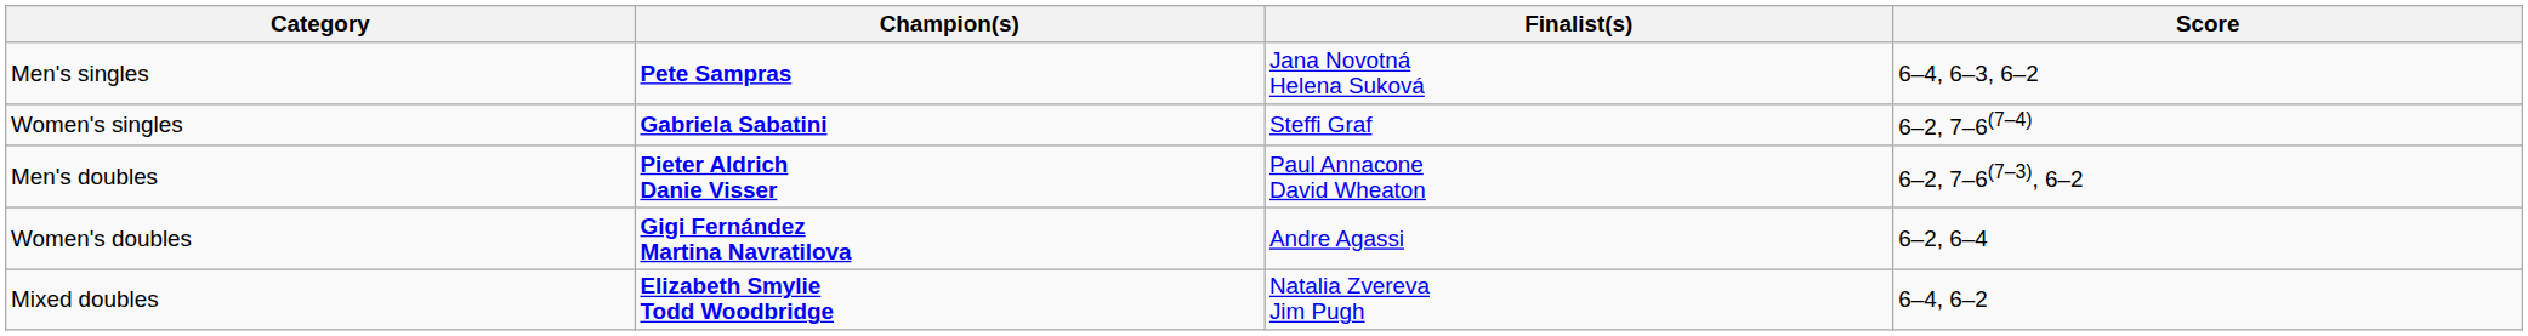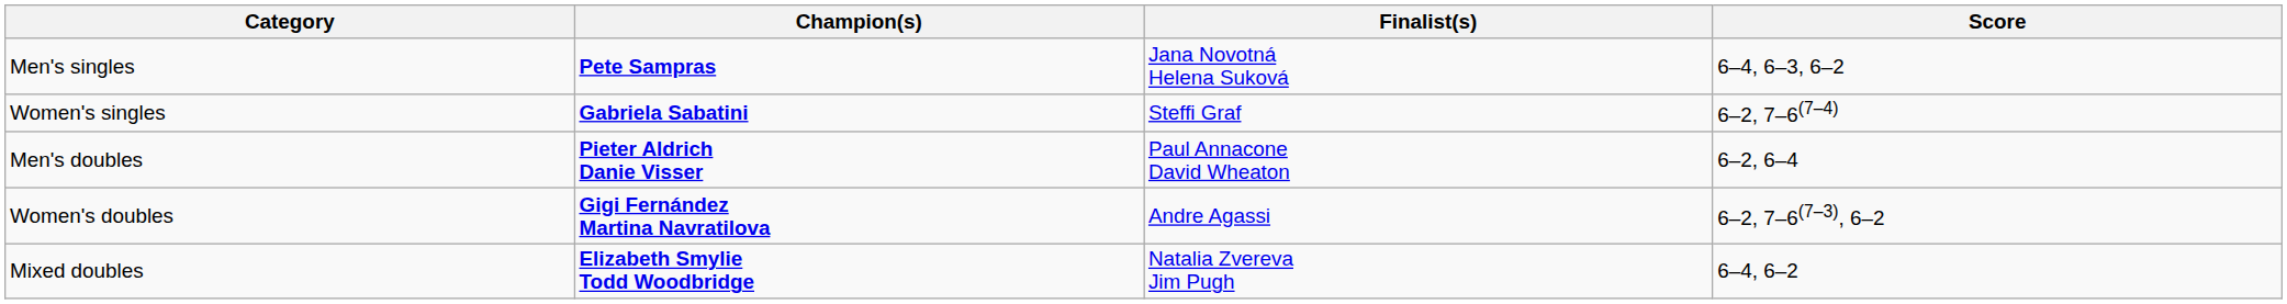 <table class="wikitable" style="font-size:90%;" width=100%>
 <tr>
 <th width=25%>Category</th>
 <th width=25%>Champion(s)</th>
 <th width=25%>Finalist(s)</th>
 <th width=25%>Score</th>
 </tr>
 <tr>
 <td>Men's singles</td>
 <td> <strong><a href='#'>Pete Sampras</a> </strong></td>
 <td> <a href='#'>Jana Novotná</a><br> <a href='#'>Helena Suková</a></td>
 <td>6–4, 6–3, 6–2</td>
 </tr>
 <tr>
 <td>Women's singles</td>
 <td> <strong><a href='#'>Gabriela Sabatini</a> </strong></td>
 <td> <a href='#'>Steffi Graf</a></td>
 <td>6–2, 7–6<sup>(7–4)</sup></td>
 </tr>
 <tr>
 <td>Men's doubles</td>
 <td> <strong><a href='#'>Pieter Aldrich</a><br> <a href='#'>Danie Visser</a></strong></td>
 <td> <a href='#'>Paul Annacone</a><br> <a href='#'>David Wheaton</a></td>
-<td>6–2, 7–6<sup>(7–3)</sup>, 6–2</td>
+<td>6–2, 6–4</td>
 </tr>
 <tr>
 <td>Women's doubles</td>
 <td> <strong><a href='#'>Gigi Fernández</a><br> <a href='#'>Martina Navratilova</a></strong></td>
 <td> <a href='#'>Andre Agassi</a></td>
-<td>6–2, 6–4</td>
+<td>6–2, 7–6<sup>(7–3)</sup>, 6–2</td>
 </tr>
 <tr>
 <td>Mixed doubles</td>
 <td> <strong><a href='#'>Elizabeth Smylie</a><br> <a href='#'>Todd Woodbridge</a></strong></td>
 <td> <a href='#'>Natalia Zvereva</a><br> <a href='#'>Jim Pugh</a></td>
 <td>6–4, 6–2</td>
 </tr>
 </table>
